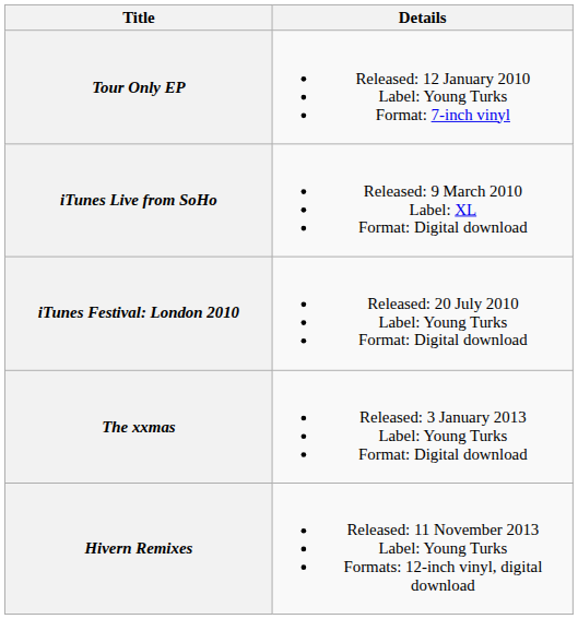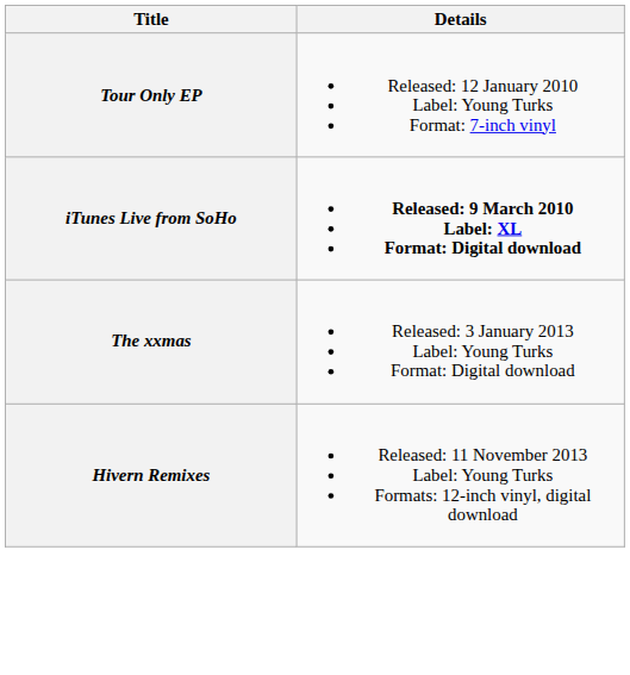 <table class="wikitable plainrowheaders" style="text-align:center">
 <tr>
 <th scope="col" style="width:16em;">Title</th>
 <th scope="col" style="width:18em;">Details</th>
 </tr>
 <tr>
 <th scope="row"><em>Tour Only EP</em></th>
 <td><br><ul><li>Released: 12 January 2010</li><li>Label: Young Turks</li><li>Format: <a href='#'>7-inch vinyl</a></li></ul></td>
 </tr>
 <tr>
 <th scope="row"><em>iTunes Live from SoHo</em></th>
-<td><br><ul><li>Released: 9 March 2010</li><li>Label: <a href='#'>XL</a></li><li>Format: Digital download</li></ul></td>
-</tr>
-<tr>
-<th scope="row"><em>iTunes Festival: London 2010</em></th>
-<td><br><ul><li>Released: 20 July 2010</li><li>Label: Young Turks</li><li>Format: Digital download</li></ul></td>
+<td><strong><br><ul><li>Released: 9 March 2010</li><li>Label: <a href='#'>XL</a></li><li>Format: Digital download</li></ul></strong></td>
 </tr>
 <tr>
 <th scope="row"><em>The xxmas</em></th>
 <td><br><ul><li>Released: 3 January 2013</li><li>Label: Young Turks</li><li>Format: Digital download</li></ul></td>
 </tr>
 <tr>
 <th scope="row"><em>Hivern Remixes</em></th>
 <td><br><ul><li>Released: 11 November 2013</li><li>Label: Young Turks</li><li>Formats: 12-inch vinyl, digital download</li></ul></td>
 </tr>
 </table>
